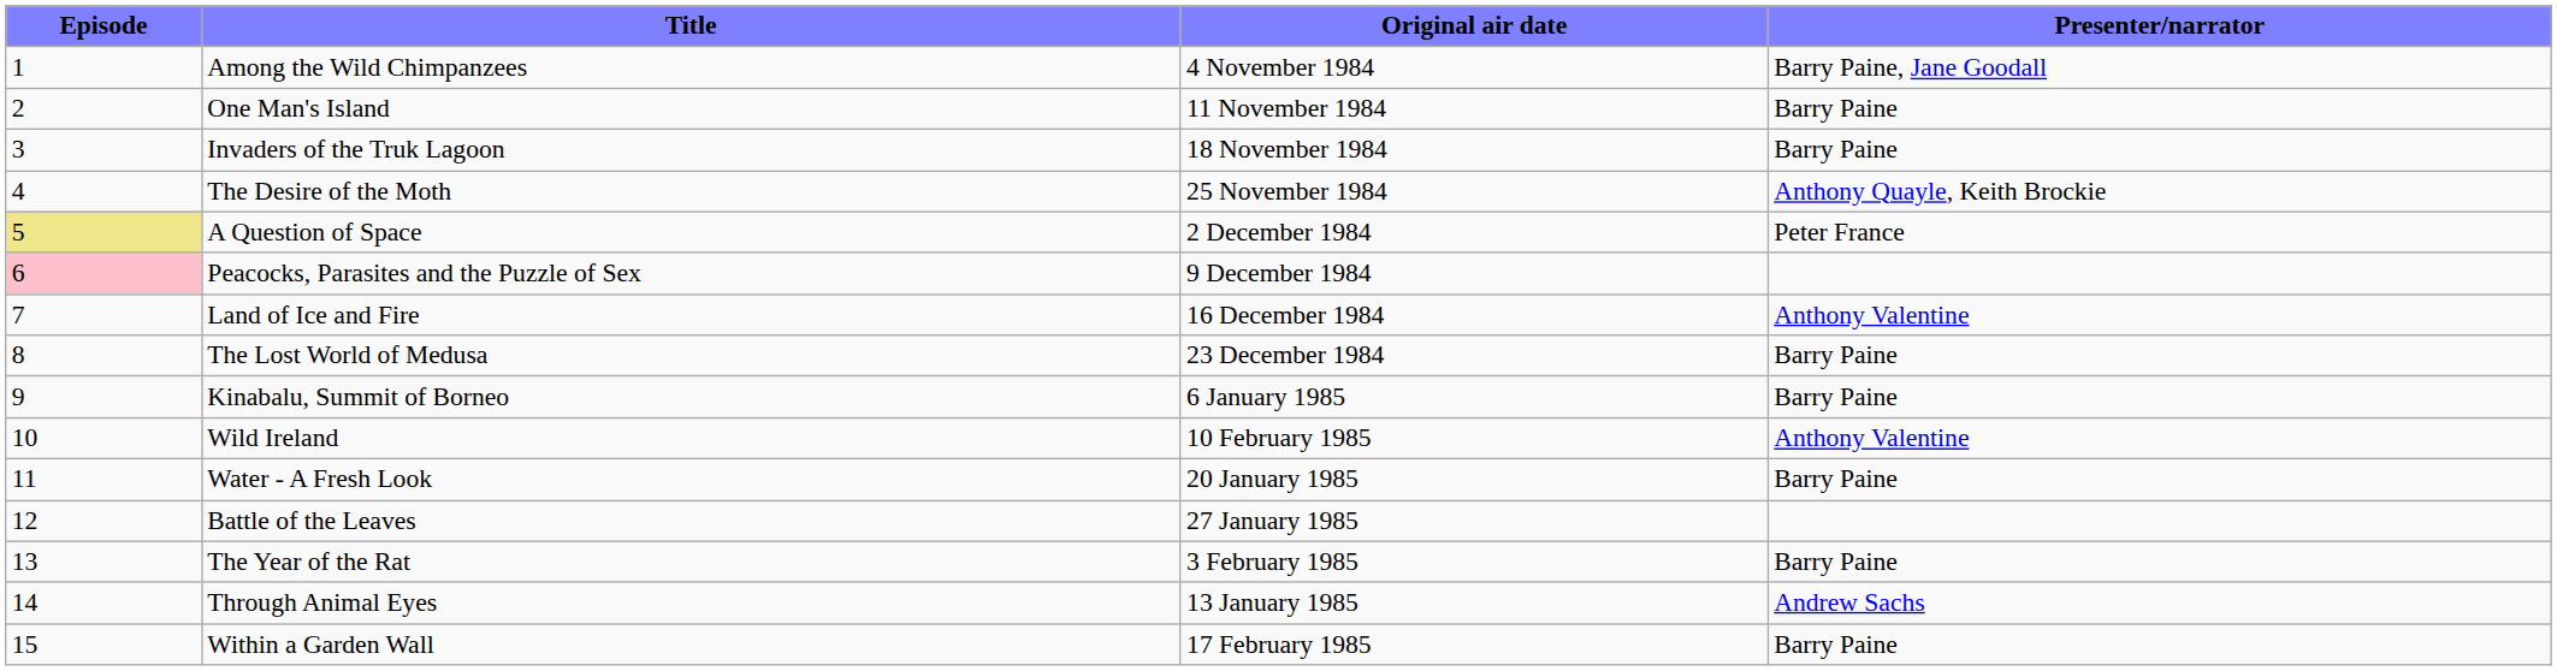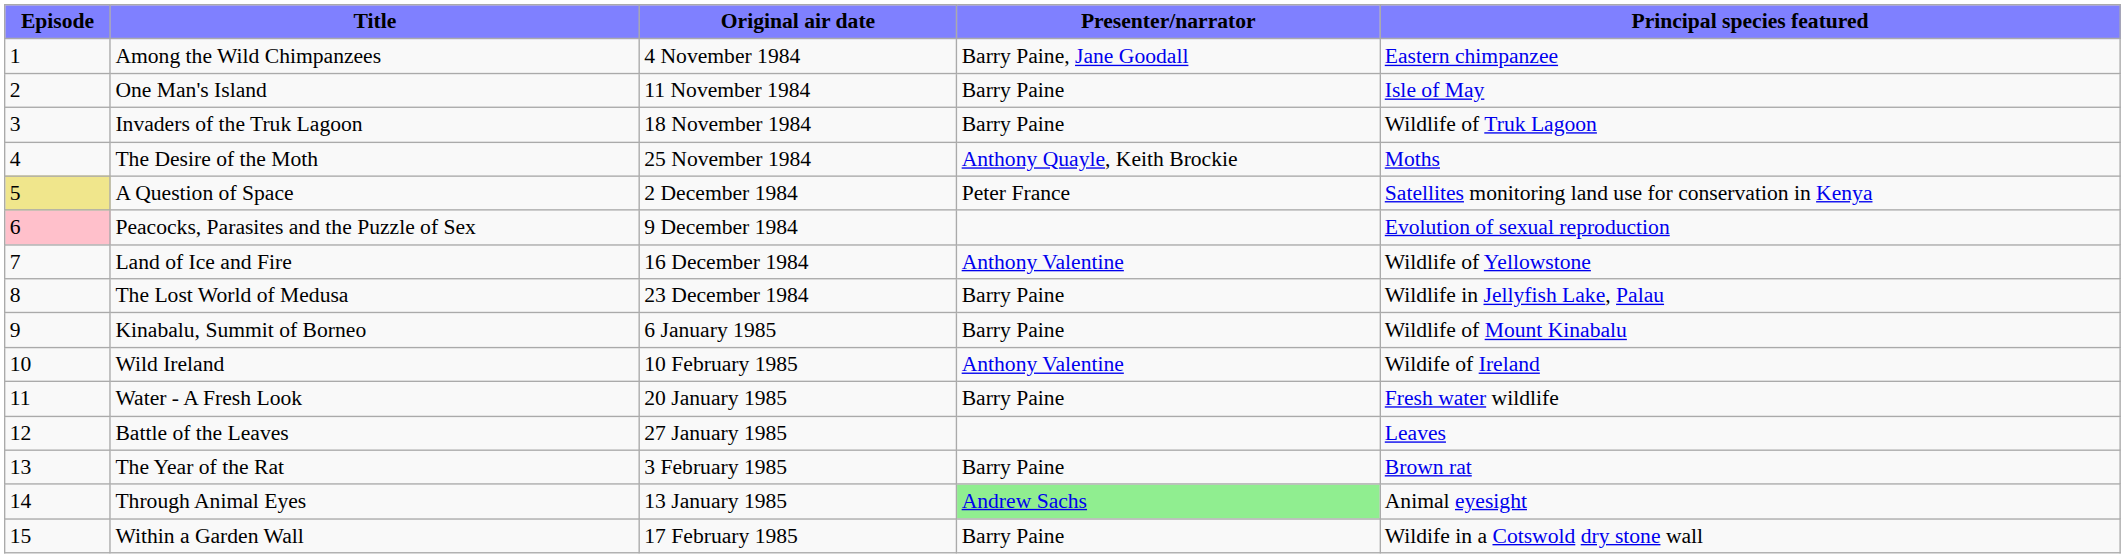 <table class="wikitable plainrowheaders" width=99%>
 <tr style="background:#fdd";>
 <th style="background-color: #7F80FF" width="5%">Episode</th>
 <th style="background-color: #7F80FF" width="25%">Title</th>
 <th style="background-color: #7F80FF" width="15%">Original air date</th>
 <th style="background-color: #7F80FF" width="20%">Presenter/narrator</th>
+<th style="background-color: #7F80FF" width="35%">Principal species featured</th>
 </tr>
 <tr>
 <td>1</td>
 <td>Among the Wild Chimpanzees</td>
 <td>4 November 1984</td>
 <td>Barry Paine, <a href='#'>Jane Goodall</a></td>
+<td><a href='#'>Eastern chimpanzee</a></td>
 </tr>
 <tr>
 <td>2</td>
 <td>One Man's Island</td>
 <td>11 November 1984</td>
 <td>Barry Paine</td>
+<td><a href='#'>Isle of May</a></td>
 </tr>
 <tr>
 <td>3</td>
 <td>Invaders of the Truk Lagoon</td>
 <td>18 November 1984</td>
 <td>Barry Paine</td>
+<td>Wildlife of <a href='#'>Truk Lagoon</a></td>
 </tr>
 <tr>
 <td>4</td>
 <td>The Desire of the Moth</td>
 <td>25 November 1984</td>
 <td><a href='#'>Anthony Quayle</a>, Keith Brockie</td>
+<td><a href='#'>Moths</a></td>
 </tr>
 <tr>
 <td style="background: khaki;">5</td>
 <td>A Question of Space</td>
 <td>2 December 1984</td>
 <td>Peter France</td>
+<td><a href='#'>Satellites</a> monitoring land use for conservation in <a href='#'>Kenya</a></td>
 </tr>
 <tr>
 <td style="background: pink;">6</td>
 <td>Peacocks, Parasites and the Puzzle of Sex</td>
 <td>9 December 1984</td>
 <td></td>
+<td><a href='#'>Evolution of sexual reproduction</a></td>
 </tr>
 <tr>
 <td>7</td>
 <td>Land of Ice and Fire</td>
 <td>16 December 1984</td>
 <td><a href='#'>Anthony Valentine</a></td>
+<td>Wildlife of <a href='#'>Yellowstone</a></td>
 </tr>
 <tr>
 <td>8</td>
 <td>The Lost World of Medusa</td>
 <td>23 December 1984</td>
 <td>Barry Paine</td>
+<td>Wildlife in <a href='#'>Jellyfish Lake</a>, <a href='#'>Palau</a></td>
 </tr>
 <tr>
 <td>9</td>
 <td>Kinabalu, Summit of Borneo</td>
 <td>6 January 1985</td>
 <td>Barry Paine</td>
+<td>Wildlife of <a href='#'>Mount Kinabalu</a></td>
 </tr>
 <tr>
 <td>10</td>
 <td>Wild Ireland</td>
 <td>10 February 1985</td>
 <td><a href='#'>Anthony Valentine</a></td>
+<td>Wildife of <a href='#'>Ireland</a></td>
 </tr>
 <tr>
 <td>11</td>
 <td>Water - A Fresh Look</td>
 <td>20 January 1985</td>
 <td>Barry Paine</td>
+<td><a href='#'>Fresh water</a> wildlife</td>
 </tr>
 <tr>
 <td>12</td>
 <td>Battle of the Leaves</td>
 <td>27 January 1985</td>
 <td></td>
+<td><a href='#'>Leaves</a></td>
 </tr>
 <tr>
 <td>13</td>
 <td>The Year of the Rat</td>
 <td>3 February 1985</td>
 <td>Barry Paine</td>
+<td><a href='#'>Brown rat</a></td>
 </tr>
 <tr>
 <td>14</td>
 <td>Through Animal Eyes</td>
 <td>13 January 1985</td>
-<td><a href='#'>Andrew Sachs</a></td>
+<td style="background: lightgreen;"><a href='#'>Andrew Sachs</a></td>
+<td>Animal <a href='#'>eyesight</a></td>
 </tr>
 <tr>
 <td>15</td>
 <td>Within a Garden Wall</td>
 <td>17 February 1985</td>
 <td>Barry Paine</td>
+<td>Wildife in a <a href='#'>Cotswold</a> <a href='#'>dry stone</a> wall</td>
 </tr>
 </table>
